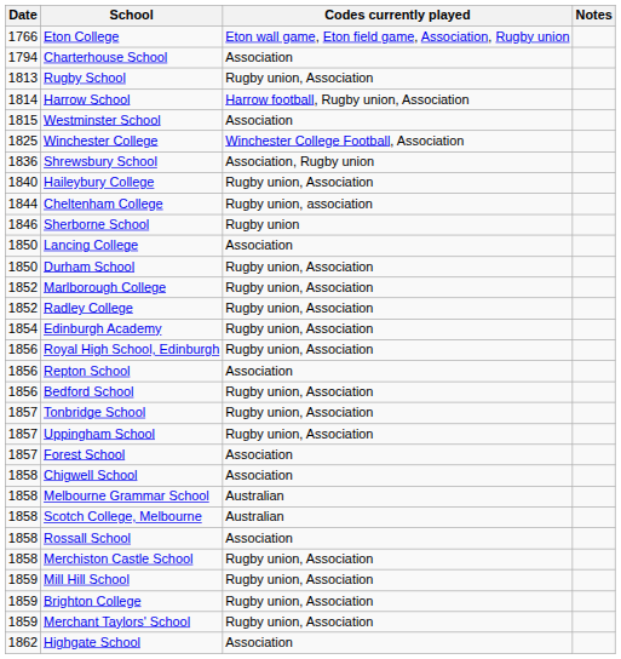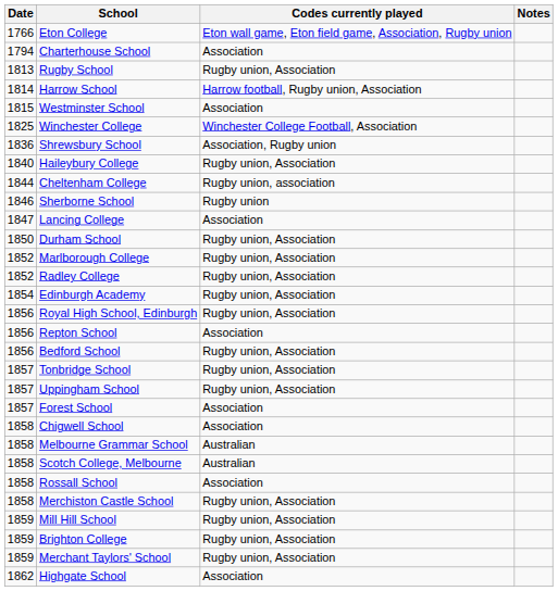 <table class="wikitable">
 <tr>
 <th>Date</th>
 <th>School</th>
 <th>Codes currently played</th>
 <th>Notes</th>
 </tr>
 <tr>
 <td>1766</td>
 <td><a href='#'>Eton College</a></td>
 <td><a href='#'>Eton wall game</a>, <a href='#'>Eton field game</a>, <a href='#'>Association</a>, <a href='#'>Rugby union</a></td>
 <td></td>
 </tr>
 <tr>
 <td>1794</td>
 <td><a href='#'>Charterhouse School</a></td>
 <td>Association</td>
 <td></td>
 </tr>
 <tr>
 <td>1813</td>
 <td><a href='#'>Rugby School</a></td>
 <td>Rugby union, Association</td>
 <td></td>
 </tr>
 <tr>
 <td>1814</td>
 <td><a href='#'>Harrow School</a></td>
 <td><a href='#'>Harrow football</a>, Rugby union, Association</td>
 <td></td>
 </tr>
 <tr>
 <td>1815</td>
 <td><a href='#'>Westminster School</a></td>
 <td>Association</td>
 <td></td>
 </tr>
 <tr>
 <td>1825</td>
 <td><a href='#'>Winchester College</a></td>
 <td><a href='#'>Winchester College Football</a>, Association</td>
 <td></td>
 </tr>
 <tr>
 <td>1836</td>
 <td><a href='#'>Shrewsbury School</a></td>
 <td>Association, Rugby union</td>
 <td></td>
 </tr>
 <tr>
 <td>1840</td>
 <td><a href='#'>Haileybury College</a></td>
 <td>Rugby union, Association</td>
 <td></td>
 </tr>
 <tr>
 <td>1844</td>
 <td><a href='#'>Cheltenham College</a></td>
 <td>Rugby union, association</td>
 <td></td>
 </tr>
 <tr>
 <td>1846</td>
 <td><a href='#'>Sherborne School</a></td>
 <td>Rugby union</td>
 <td></td>
 </tr>
 <tr>
-<td>1850</td>
+<td>1847</td>
 <td><a href='#'>Lancing College</a></td>
 <td>Association</td>
 <td></td>
 </tr>
 <tr>
 <td>1850</td>
 <td><a href='#'>Durham School</a></td>
 <td>Rugby union, Association</td>
 <td></td>
 </tr>
 <tr>
 <td>1852</td>
 <td><a href='#'>Marlborough College</a></td>
 <td>Rugby union, Association</td>
 <td></td>
 </tr>
 <tr>
 <td>1852</td>
 <td><a href='#'>Radley College</a></td>
 <td>Rugby union, Association</td>
 <td></td>
 </tr>
 <tr>
 <td>1854</td>
 <td><a href='#'>Edinburgh Academy</a></td>
 <td>Rugby union, Association</td>
 <td></td>
 </tr>
 <tr>
 <td>1856</td>
 <td><a href='#'>Royal High School, Edinburgh</a></td>
 <td>Rugby union, Association</td>
 <td></td>
 </tr>
 <tr>
 <td>1856</td>
 <td><a href='#'>Repton School</a></td>
 <td>Association</td>
 <td></td>
 </tr>
 <tr>
 <td>1856</td>
 <td><a href='#'>Bedford School</a></td>
 <td>Rugby union, Association</td>
 <td></td>
 </tr>
 <tr>
 <td>1857</td>
 <td><a href='#'>Tonbridge School</a></td>
 <td>Rugby union, Association</td>
 <td></td>
 </tr>
 <tr>
 <td>1857</td>
 <td><a href='#'>Uppingham School</a></td>
 <td>Rugby union, Association</td>
 <td></td>
 </tr>
 <tr>
 <td>1857</td>
 <td><a href='#'>Forest School</a></td>
 <td>Association</td>
 <td></td>
 </tr>
 <tr>
 <td>1858</td>
 <td><a href='#'>Chigwell School</a></td>
 <td>Association</td>
 <td></td>
 </tr>
 <tr>
 <td>1858</td>
 <td><a href='#'>Melbourne Grammar School</a></td>
 <td>Australian</td>
 <td></td>
 </tr>
 <tr>
 <td>1858</td>
 <td><a href='#'>Scotch College, Melbourne</a></td>
 <td>Australian</td>
 <td></td>
 </tr>
 <tr>
 <td>1858</td>
 <td><a href='#'>Rossall School</a></td>
 <td>Association</td>
 <td></td>
 </tr>
 <tr>
 <td>1858</td>
 <td><a href='#'>Merchiston Castle School</a></td>
 <td>Rugby union, Association</td>
 <td></td>
 </tr>
 <tr>
 <td>1859</td>
 <td><a href='#'>Mill Hill School</a></td>
 <td>Rugby union, Association</td>
 <td></td>
 </tr>
 <tr>
 <td>1859</td>
 <td><a href='#'>Brighton College</a></td>
 <td>Rugby union, Association</td>
 <td></td>
 </tr>
 <tr>
 <td>1859</td>
 <td><a href='#'>Merchant Taylors' School</a></td>
 <td>Rugby union, Association</td>
 <td></td>
 </tr>
 <tr>
 <td>1862</td>
 <td><a href='#'>Highgate School</a></td>
 <td>Association</td>
 <td></td>
 </tr>
 </table>
